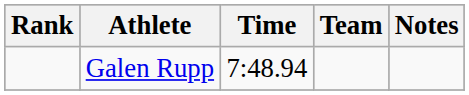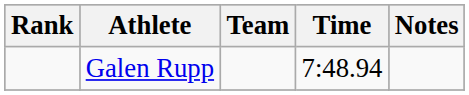 <table class="wikitable sortable">
 <tr>
 <th>Rank</th>
 <th>Athlete</th>
+<th>Team</th>
 <th>Time</th>
-<th>Team</th>
 <th>Notes</th>
 </tr>
 <tr>
 <td align=center></td>
 <td><a href='#'>Galen Rupp</a></td>
+<td></td>
 <td>7:48.94</td>
-<td></td>
 <td></td>
 </tr>
 </table>
